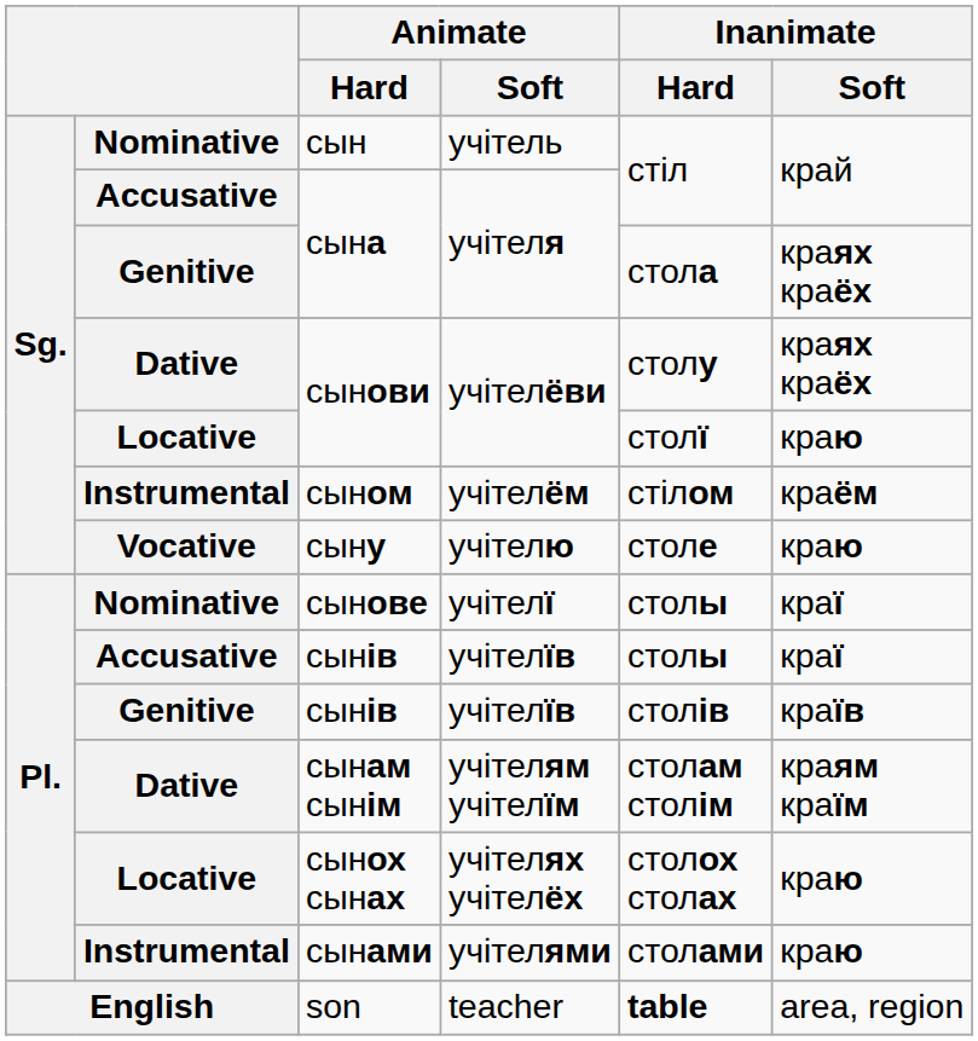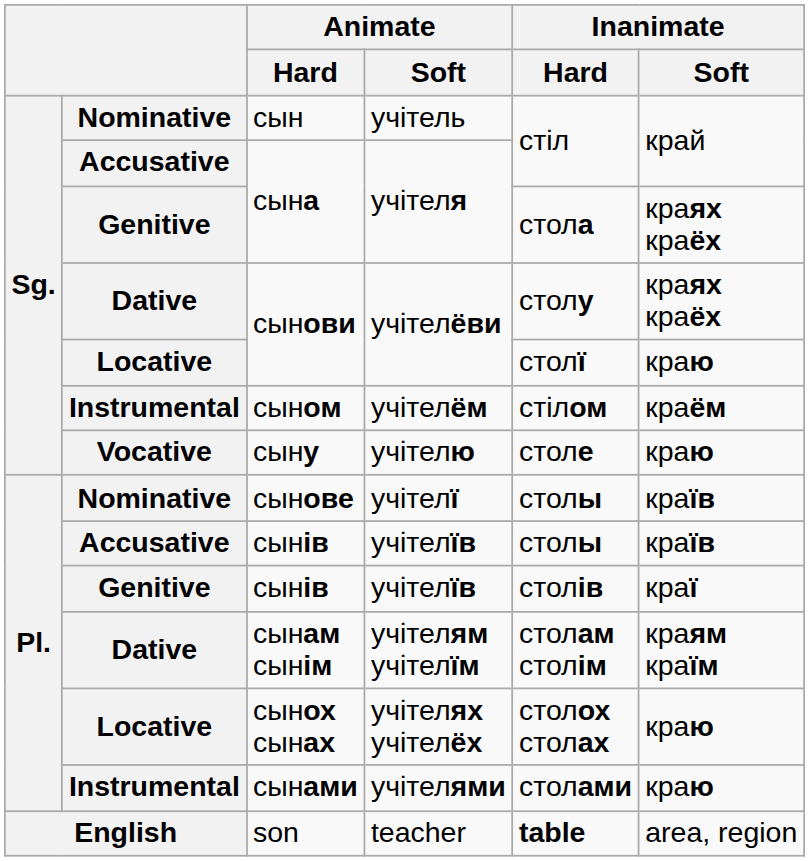 <table class=wikitable>
 <tr>
 <th colspan="2" rowspan="2"></th>
 <th colspan="2">Animate</th>
 <th colspan="2">Inanimate</th>
 </tr>
 <tr>
 <th>Hard</th>
 <th>Soft</th>
 <th>Hard</th>
 <th>Soft</th>
 </tr>
 <tr>
 <th rowspan="7">Sg.</th>
 <th>Nominative</th>
 <td>сын</td>
 <td>учітель</td>
 <td rowspan="2">стіл</td>
 <td rowspan="2">край</td>
 </tr>
 <tr>
 <th>Accusative</th>
 <td rowspan="2">сын<strong>а</strong></td>
 <td rowspan="2">учітел<strong>я</strong></td>
 </tr>
 <tr>
 <th>Genitive</th>
 <td>стол<strong>а</strong></td>
 <td>кра<strong>ях</strong> <br> кра<strong>ёх</strong></td>
 </tr>
 <tr>
 <th>Dative</th>
 <td rowspan="2">сын<strong>ови</strong></td>
 <td rowspan="2">учітел<strong>ёви</strong></td>
 <td>стол<strong>у</strong></td>
 <td>кра<strong>ях</strong> <br> кра<strong>ёх</strong></td>
 </tr>
 <tr>
 <th>Locative</th>
 <td>стол<strong>ї</strong></td>
 <td>кра<strong>ю</strong></td>
 </tr>
 <tr>
 <th>Instrumental</th>
 <td>сын<strong>ом</strong></td>
 <td>учітел<strong>ём</strong></td>
 <td>стіл<strong>ом</strong></td>
 <td>кра<strong>ём</strong></td>
 </tr>
 <tr>
 <th>Vocative</th>
 <td>сын<strong>у</strong></td>
 <td>учітел<strong>ю</strong></td>
 <td>стол<strong>е</strong></td>
 <td>кра<strong>ю</strong></td>
 </tr>
 <tr>
 <th rowspan="6">Pl.</th>
 <th>Nominative</th>
 <td>сын<strong>ове</strong></td>
 <td>учітел<strong>ї</strong></td>
 <td>стол<strong>ы</strong></td>
-<td>кра<strong>ї</strong></td>
+<td>кра<strong>їв</strong></td>
 </tr>
 <tr>
 <th>Accusative</th>
 <td>сын<strong>ів</strong></td>
 <td>учітел<strong>їв</strong></td>
 <td>стол<strong>ы</strong></td>
-<td>кра<strong>ї</strong></td>
+<td>кра<strong>їв</strong></td>
 </tr>
 <tr>
 <th>Genitive</th>
 <td>сын<strong>ів</strong></td>
 <td>учітел<strong>їв</strong></td>
 <td>стол<strong>ів</strong></td>
-<td>кра<strong>їв</strong></td>
+<td>кра<strong>ї</strong></td>
 </tr>
 <tr>
 <th>Dative</th>
 <td>сын<strong>ам</strong> <br> сын<strong>ім</strong></td>
 <td>учітел<strong>ям</strong> <br> учітел<strong>їм</strong></td>
 <td>стол<strong>ам</strong> <br> стол<strong>ім</strong></td>
 <td>кра<strong>ям</strong> <br> кра<strong>їм</strong></td>
 </tr>
 <tr>
 <th>Locative</th>
 <td>сын<strong>ох</strong> <br> сын<strong>ах</strong></td>
 <td>учітел<strong>ях</strong> <br> учітел<strong>ёх</strong></td>
 <td>стол<strong>ох</strong> <br> стол<strong>ах</strong></td>
 <td>кра<strong>ю</strong></td>
 </tr>
 <tr>
 <th>Instrumental</th>
 <td>сын<strong>ами</strong></td>
 <td>учітел<strong>ями</strong></td>
 <td>стол<strong>ами</strong></td>
 <td>кра<strong>ю</strong></td>
 </tr>
 <tr>
 <th colspan="2">English</th>
 <td>son</td>
 <td>teacher</td>
 <td><strong>table</strong></td>
 <td>area, region</td>
 </tr>
 </table>
